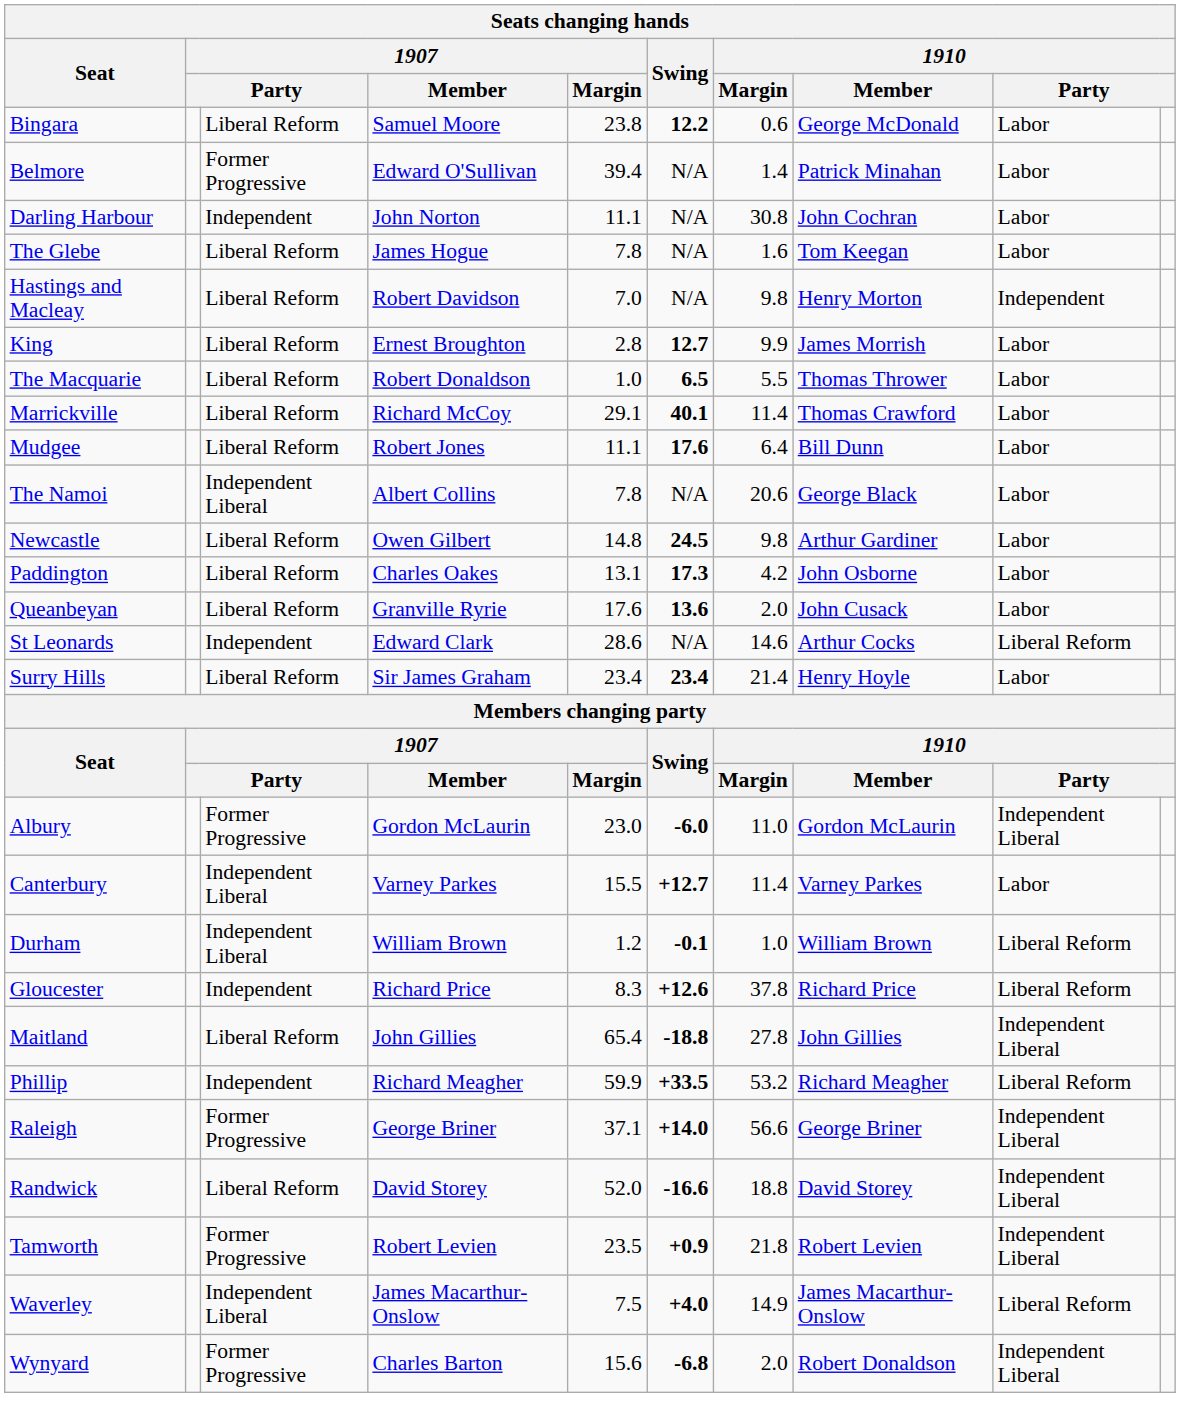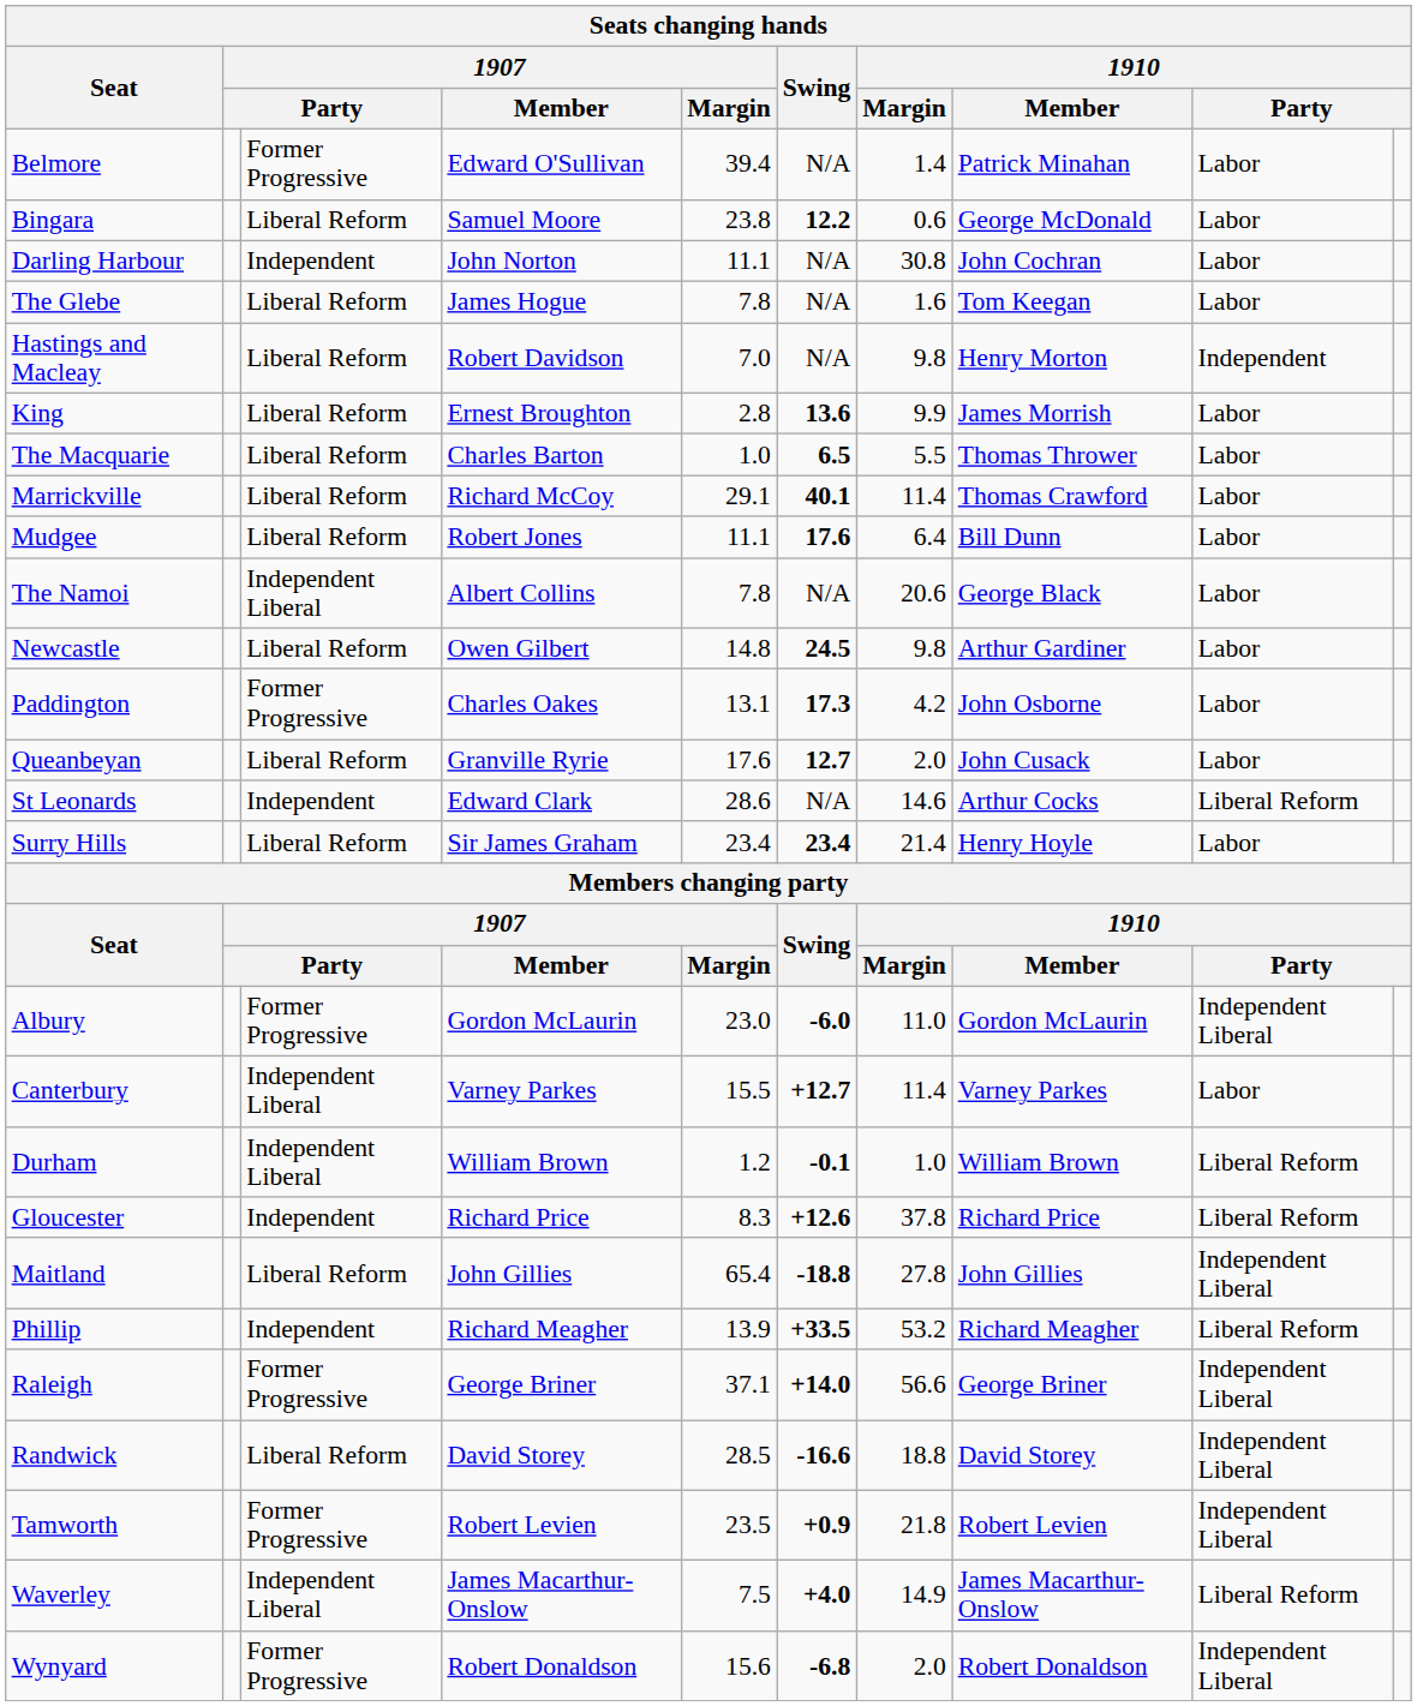 <table class="wikitable">
 <tr>
 <th colspan="10">Seats changing hands</th>
 </tr>
 <tr>
 <th rowspan="2">Seat</th>
 <th colspan="4"><em>1907</em></th>
 <th rowspan="2">Swing</th>
 <th colspan="4"><em>1910</em></th>
 </tr>
 <tr>
 <th colspan="2">Party</th>
 <th>Member</th>
 <th>Margin</th>
 <th>Margin</th>
 <th>Member</th>
 <th colspan="2">Party</th>
 </tr>
 <tr>
+<td><a href='#'>Belmore</a></td>
+<td> </td>
+<td>Former Progressive</td>
+<td><a href='#'>Edward O'Sullivan</a></td>
+<td style="text-align:right;">39.4</td>
+<td style="text-align:right;">N/A</td>
+<td style="text-align:right;">1.4</td>
+<td><a href='#'>Patrick Minahan</a></td>
+<td>Labor</td>
+<td> </td>
+</tr>
+<tr>
 <td><a href='#'>Bingara</a></td>
 <td> </td>
 <td>Liberal Reform</td>
 <td><a href='#'>Samuel Moore</a></td>
 <td style="text-align:right;">23.8</td>
 <td style="text-align:right;"><strong>12.2</strong></td>
 <td style="text-align:right;">0.6</td>
 <td><a href='#'>George McDonald</a></td>
-<td>Labor</td>
-<td> </td>
-</tr>
-<tr>
-<td><a href='#'>Belmore</a></td>
-<td> </td>
-<td>Former Progressive</td>
-<td><a href='#'>Edward O'Sullivan</a></td>
-<td style="text-align:right;">39.4</td>
-<td style="text-align:right;">N/A</td>
-<td style="text-align:right;">1.4</td>
-<td><a href='#'>Patrick Minahan</a></td>
 <td>Labor</td>
 <td> </td>
 </tr>
 <tr>
 <td><a href='#'>Darling Harbour</a></td>
 <td> </td>
 <td>Independent</td>
 <td><a href='#'>John Norton</a></td>
 <td style="text-align:right;">11.1</td>
 <td style="text-align:right;">N/A</td>
 <td style="text-align:right;">30.8</td>
 <td><a href='#'>John Cochran</a></td>
 <td>Labor</td>
 <td> </td>
 </tr>
 <tr>
 <td><a href='#'>The Glebe</a></td>
 <td> </td>
 <td>Liberal Reform</td>
 <td><a href='#'>James Hogue</a></td>
 <td style="text-align:right;">7.8</td>
 <td style="text-align:right;">N/A</td>
 <td style="text-align:right;">1.6</td>
 <td><a href='#'>Tom Keegan</a></td>
 <td>Labor</td>
 <td> </td>
 </tr>
 <tr>
 <td><a href='#'>Hastings and Macleay</a></td>
 <td> </td>
 <td>Liberal Reform</td>
 <td><a href='#'>Robert Davidson</a></td>
 <td style="text-align:right;">7.0</td>
 <td style="text-align:right;">N/A</td>
 <td style="text-align:right;">9.8</td>
 <td><a href='#'>Henry Morton</a></td>
 <td>Independent</td>
 <td> </td>
 </tr>
 <tr>
 <td><a href='#'>King</a></td>
 <td> </td>
 <td>Liberal Reform</td>
 <td><a href='#'>Ernest Broughton</a></td>
 <td style="text-align:right;">2.8</td>
-<td style="text-align:right;"><strong>12.7</strong></td>
+<td style="text-align:right;"><strong>13.6</strong></td>
 <td style="text-align:right;">9.9</td>
 <td><a href='#'>James Morrish</a></td>
 <td>Labor</td>
 <td> </td>
 </tr>
 <tr>
 <td><a href='#'>The Macquarie</a></td>
 <td> </td>
 <td>Liberal Reform</td>
-<td><a href='#'>Robert Donaldson</a></td>
+<td><a href='#'>Charles Barton</a></td>
 <td style="text-align:right;">1.0</td>
 <td style="text-align:right;"><strong>6.5</strong></td>
 <td style="text-align:right;">5.5</td>
 <td><a href='#'>Thomas Thrower</a></td>
 <td>Labor</td>
 <td> </td>
 </tr>
 <tr>
 <td><a href='#'>Marrickville</a></td>
 <td> </td>
 <td>Liberal Reform</td>
 <td><a href='#'>Richard McCoy</a></td>
 <td style="text-align:right;">29.1</td>
 <td style="text-align:right;"><strong>40.1</strong></td>
 <td style="text-align:right;">11.4</td>
 <td><a href='#'>Thomas Crawford</a></td>
 <td>Labor</td>
 <td> </td>
 </tr>
 <tr>
 <td><a href='#'>Mudgee</a></td>
 <td> </td>
 <td>Liberal Reform</td>
 <td><a href='#'>Robert Jones</a></td>
 <td style="text-align:right;">11.1</td>
 <td style="text-align:right;"><strong>17.6</strong></td>
 <td style="text-align:right;">6.4</td>
 <td><a href='#'>Bill Dunn</a></td>
 <td>Labor</td>
 <td> </td>
 </tr>
 <tr>
 <td><a href='#'>The Namoi</a></td>
 <td> </td>
 <td>Independent Liberal</td>
 <td><a href='#'>Albert Collins</a></td>
 <td style="text-align:right;">7.8</td>
 <td style="text-align:right;">N/A</td>
 <td style="text-align:right;">20.6</td>
 <td><a href='#'>George Black</a></td>
 <td>Labor</td>
 <td> </td>
 </tr>
 <tr>
 <td><a href='#'>Newcastle</a></td>
 <td> </td>
 <td>Liberal Reform</td>
 <td><a href='#'>Owen Gilbert</a></td>
 <td style="text-align:right;">14.8</td>
 <td style="text-align:right;"><strong>24.5</strong></td>
 <td style="text-align:right;">9.8</td>
 <td><a href='#'>Arthur Gardiner</a></td>
 <td>Labor</td>
 <td> </td>
 </tr>
 <tr>
 <td><a href='#'>Paddington</a></td>
 <td> </td>
-<td>Liberal Reform</td>
+<td>Former Progressive</td>
 <td><a href='#'>Charles Oakes</a></td>
 <td style="text-align:right;">13.1</td>
 <td style="text-align:right;"><strong>17.3</strong></td>
 <td style="text-align:right;">4.2</td>
 <td><a href='#'>John Osborne</a></td>
 <td>Labor</td>
 <td> </td>
 </tr>
 <tr>
 <td><a href='#'>Queanbeyan</a></td>
 <td> </td>
 <td>Liberal Reform</td>
 <td><a href='#'>Granville Ryrie</a></td>
 <td style="text-align:right;">17.6</td>
-<td style="text-align:right;"><strong>13.6</strong></td>
+<td style="text-align:right;"><strong>12.7</strong></td>
 <td style="text-align:right;">2.0</td>
 <td><a href='#'>John Cusack</a></td>
 <td>Labor</td>
 <td> </td>
 </tr>
 <tr>
 <td><a href='#'>St Leonards</a></td>
 <td> </td>
 <td>Independent</td>
 <td><a href='#'>Edward Clark</a></td>
 <td style="text-align:right;">28.6</td>
 <td style="text-align:right;">N/A</td>
 <td style="text-align:right;">14.6</td>
 <td><a href='#'>Arthur Cocks</a></td>
 <td>Liberal Reform</td>
 <td> </td>
 </tr>
 <tr>
 <td><a href='#'>Surry Hills</a></td>
 <td> </td>
 <td>Liberal Reform</td>
 <td><a href='#'>Sir James Graham</a></td>
 <td style="text-align:right;">23.4</td>
 <td style="text-align:right;"><strong>23.4</strong></td>
 <td style="text-align:right;">21.4</td>
 <td><a href='#'>Henry Hoyle</a></td>
 <td>Labor</td>
 <td> </td>
 </tr>
 <tr>
 <th colspan="10">Members changing party</th>
 </tr>
 <tr>
 <th rowspan="2">Seat</th>
 <th colspan="4"><em>1907</em></th>
 <th rowspan="2">Swing</th>
 <th colspan="4"><em>1910</em></th>
 </tr>
 <tr>
 <th colspan="2">Party</th>
 <th>Member</th>
 <th>Margin</th>
 <th>Margin</th>
 <th>Member</th>
 <th colspan="2">Party</th>
 </tr>
 <tr>
 <td><a href='#'>Albury</a></td>
 <td> </td>
 <td>Former Progressive</td>
 <td><a href='#'>Gordon McLaurin</a></td>
 <td style="text-align:right;">23.0</td>
 <td style="text-align:right;"><strong>-6.0</strong></td>
 <td style="text-align:right;">11.0</td>
 <td><a href='#'>Gordon McLaurin</a></td>
 <td>Independent Liberal</td>
 <td> </td>
 </tr>
 <tr>
 <td><a href='#'>Canterbury</a></td>
 <td> </td>
 <td>Independent Liberal</td>
 <td><a href='#'>Varney Parkes</a></td>
 <td style="text-align:right;">15.5</td>
 <td style="text-align:right;"><strong>+12.7</strong></td>
 <td style="text-align:right;">11.4</td>
 <td><a href='#'>Varney Parkes</a></td>
 <td>Labor</td>
 <td> </td>
 </tr>
 <tr>
 <td><a href='#'>Durham</a></td>
 <td> </td>
 <td>Independent Liberal</td>
 <td><a href='#'>William Brown</a></td>
 <td style="text-align:right;">1.2</td>
 <td style="text-align:right;"><strong>-0.1</strong></td>
 <td style="text-align:right;">1.0</td>
 <td><a href='#'>William Brown</a></td>
 <td>Liberal Reform</td>
 <td> </td>
 </tr>
 <tr>
 <td><a href='#'>Gloucester</a></td>
 <td> </td>
 <td>Independent</td>
 <td><a href='#'>Richard Price</a></td>
 <td style="text-align:right;">8.3</td>
 <td style="text-align:right;"><strong>+12.6</strong></td>
 <td style="text-align:right;">37.8</td>
 <td><a href='#'>Richard Price</a></td>
 <td>Liberal Reform</td>
 <td> </td>
 </tr>
 <tr>
 <td><a href='#'>Maitland</a></td>
 <td> </td>
 <td>Liberal Reform</td>
 <td><a href='#'>John Gillies</a></td>
 <td style="text-align:right;">65.4</td>
 <td style="text-align:right;"><strong>-18.8</strong></td>
 <td style="text-align:right;">27.8</td>
 <td><a href='#'>John Gillies</a></td>
 <td>Independent Liberal</td>
 <td> </td>
 </tr>
 <tr>
 <td><a href='#'>Phillip</a></td>
 <td> </td>
 <td>Independent</td>
 <td><a href='#'>Richard Meagher</a></td>
-<td style="text-align:right;">59.9</td>
+<td style="text-align:right;">13.9</td>
 <td style="text-align:right;"><strong>+33.5</strong></td>
 <td style="text-align:right;">53.2</td>
 <td><a href='#'>Richard Meagher</a></td>
 <td>Liberal Reform</td>
 <td> </td>
 </tr>
 <tr>
 <td><a href='#'>Raleigh</a></td>
 <td> </td>
 <td>Former Progressive</td>
 <td><a href='#'>George Briner</a></td>
 <td style="text-align:right;">37.1</td>
 <td style="text-align:right;"><strong>+14.0</strong></td>
 <td style="text-align:right;">56.6</td>
 <td><a href='#'>George Briner</a></td>
 <td>Independent Liberal</td>
 <td> </td>
 </tr>
 <tr>
 <td><a href='#'>Randwick</a></td>
 <td> </td>
 <td>Liberal Reform</td>
 <td><a href='#'>David Storey</a></td>
-<td style="text-align:right;">52.0</td>
+<td style="text-align:right;">28.5</td>
 <td style="text-align:right;"><strong>-16.6</strong></td>
 <td style="text-align:right;">18.8</td>
 <td><a href='#'>David Storey</a></td>
 <td>Independent Liberal</td>
 <td> </td>
 </tr>
 <tr>
 <td><a href='#'>Tamworth</a></td>
 <td> </td>
 <td>Former Progressive</td>
 <td><a href='#'>Robert Levien</a></td>
 <td style="text-align:right;">23.5</td>
 <td style="text-align:right;"><strong>+0.9</strong></td>
 <td style="text-align:right;">21.8</td>
 <td><a href='#'>Robert Levien</a></td>
 <td>Independent Liberal</td>
 <td> </td>
 </tr>
 <tr>
 <td><a href='#'>Waverley</a></td>
 <td> </td>
 <td>Independent Liberal</td>
 <td><a href='#'>James Macarthur-Onslow</a></td>
 <td style="text-align:right;">7.5</td>
 <td style="text-align:right;"><strong>+4.0</strong></td>
 <td style="text-align:right;">14.9</td>
 <td><a href='#'>James Macarthur-Onslow</a></td>
 <td>Liberal Reform</td>
 <td> </td>
 </tr>
 <tr>
 <td><a href='#'>Wynyard</a></td>
 <td> </td>
 <td>Former Progressive</td>
-<td><a href='#'>Charles Barton</a></td>
+<td><a href='#'>Robert Donaldson</a></td>
 <td style="text-align:right;">15.6</td>
 <td style="text-align:right;"><strong>-6.8</strong></td>
 <td style="text-align:right;">2.0</td>
 <td><a href='#'>Robert Donaldson</a></td>
 <td>Independent Liberal</td>
 <td> </td>
 </tr>
 <tr>
 </tr>
 </table>
